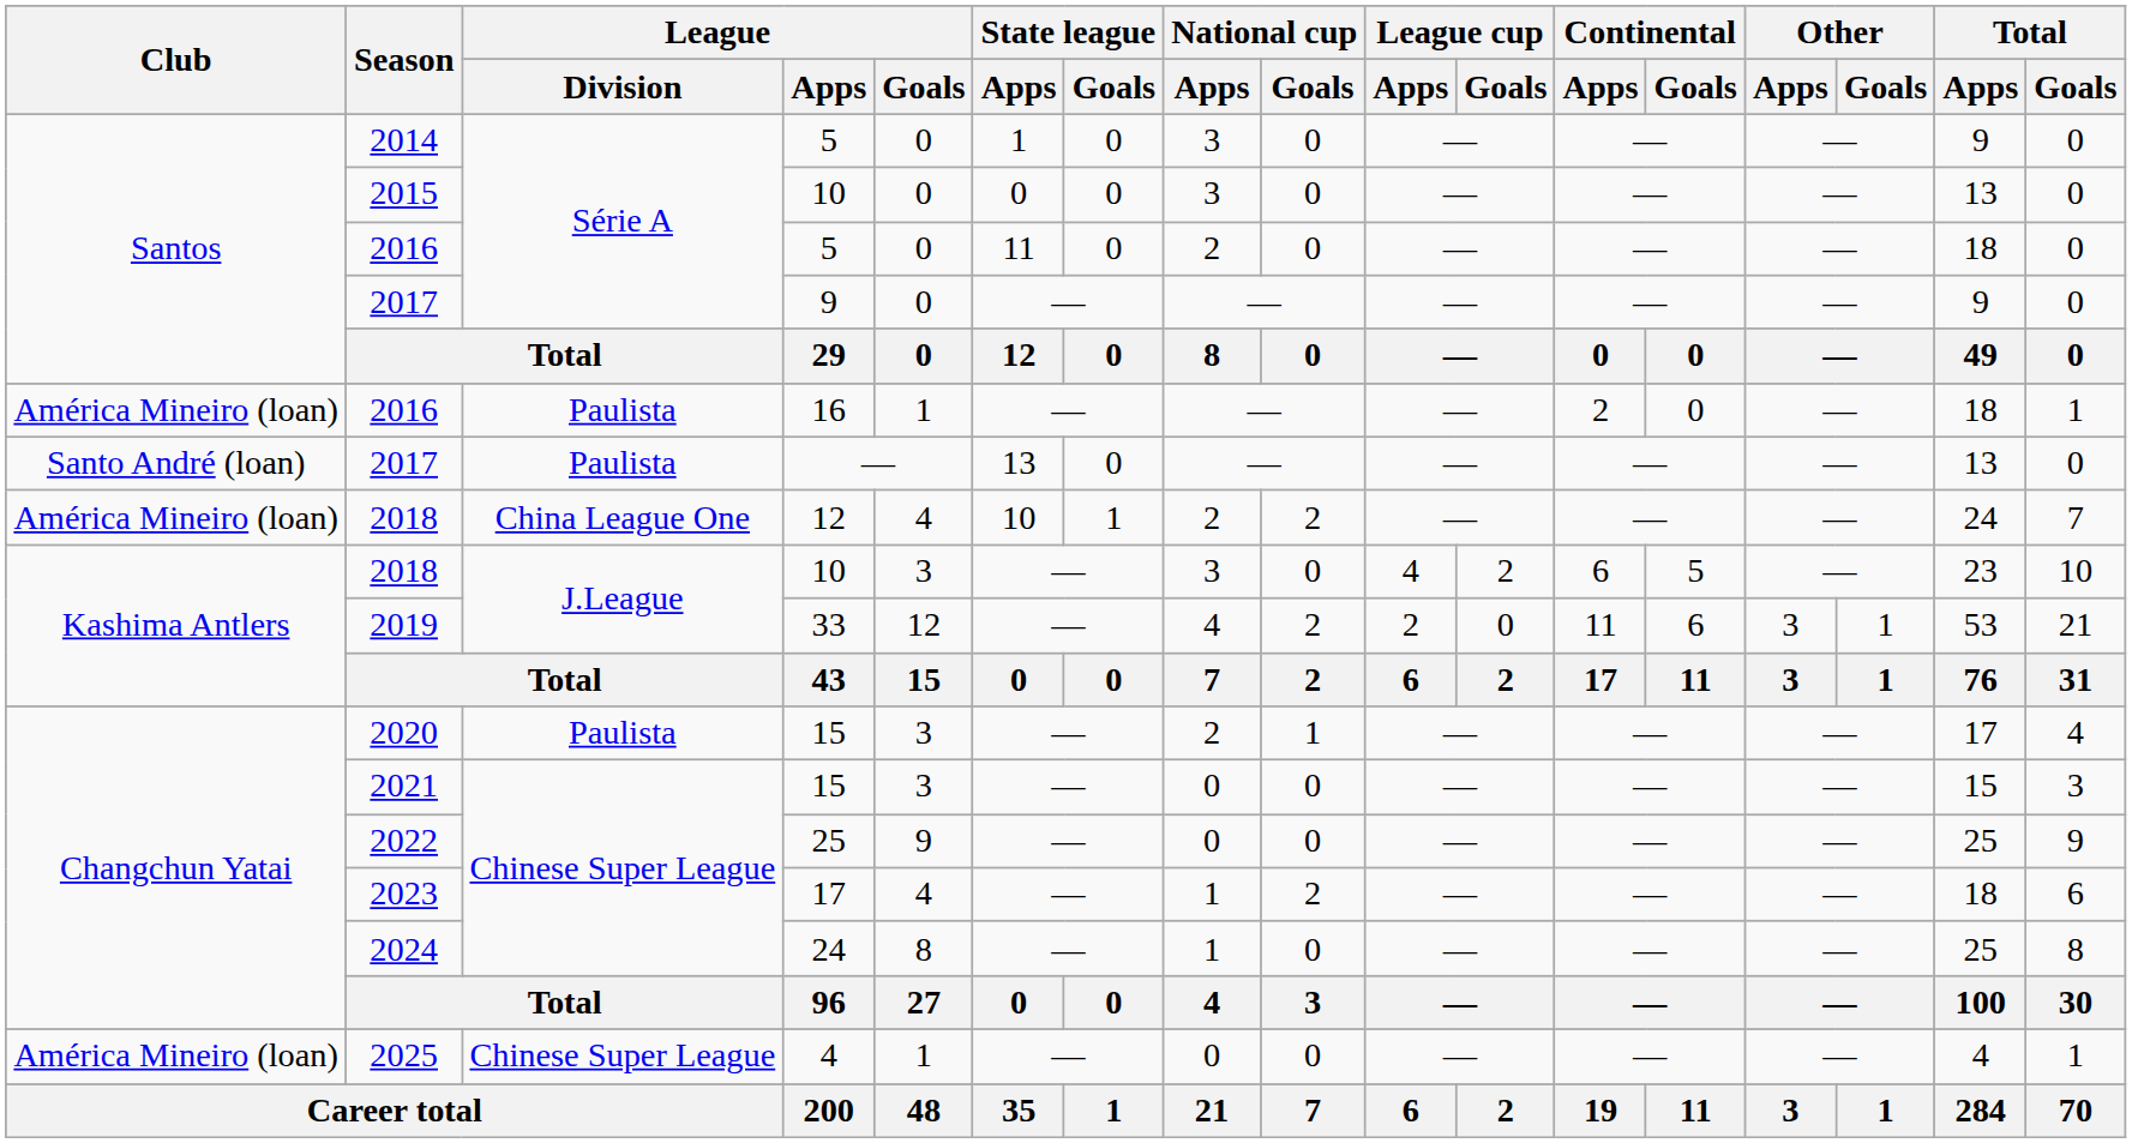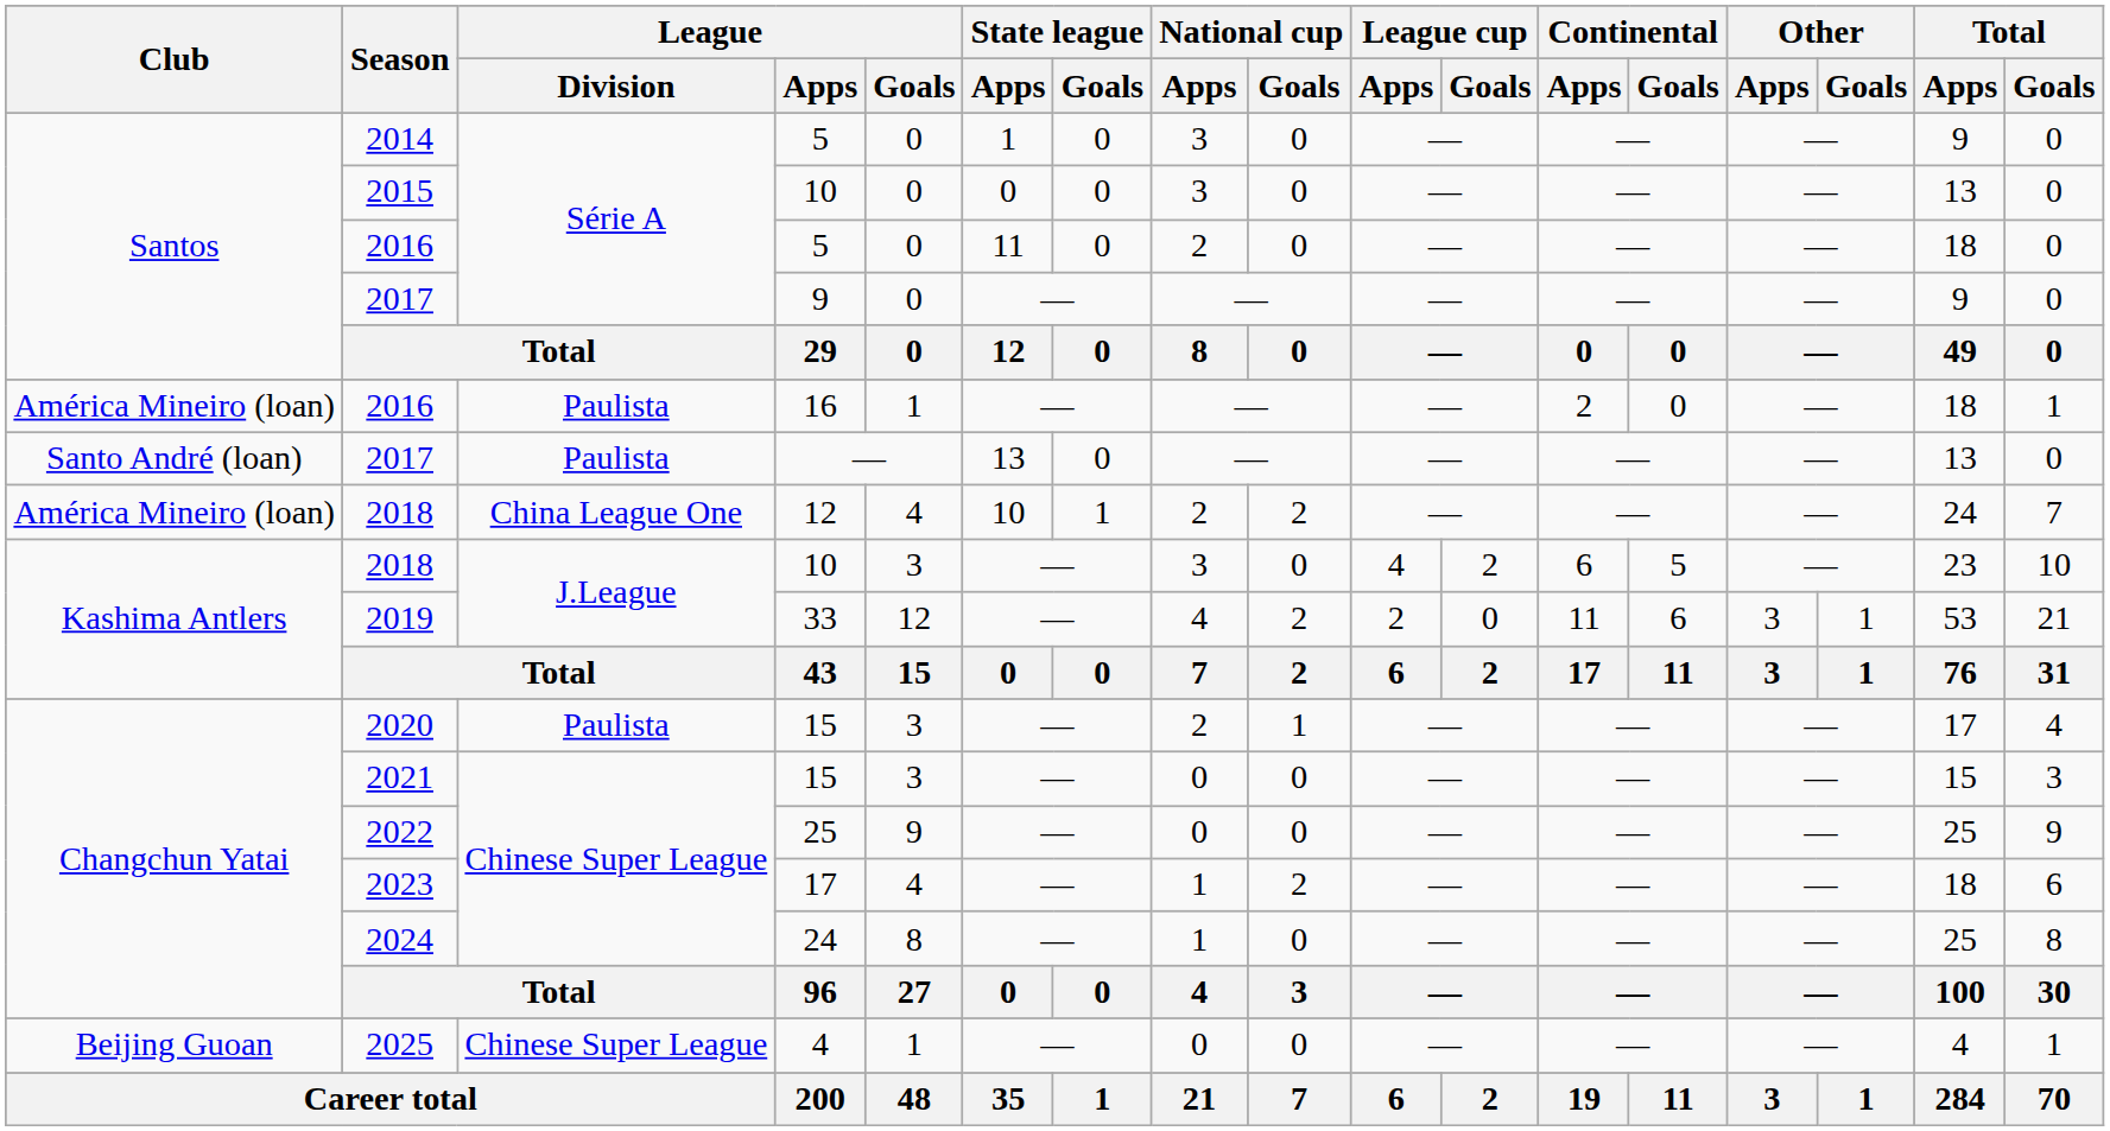 <table class="wikitable" style="text-align: center;">
 <tr>
 <th rowspan="2">Club</th>
 <th rowspan="2">Season</th>
 <th colspan="3">League</th>
 <th colspan="2">State league</th>
 <th colspan="2">National cup</th>
 <th colspan="2">League cup</th>
 <th colspan="2">Continental</th>
 <th colspan="2">Other</th>
 <th colspan="2">Total</th>
 </tr>
 <tr>
 <th>Division</th>
 <th>Apps</th>
 <th>Goals</th>
 <th>Apps</th>
 <th>Goals</th>
 <th>Apps</th>
 <th>Goals</th>
 <th>Apps</th>
 <th>Goals</th>
 <th>Apps</th>
 <th>Goals</th>
 <th>Apps</th>
 <th>Goals</th>
 <th>Apps</th>
 <th>Goals</th>
 </tr>
 <tr>
 <td rowspan="5" valign="center"><a href='#'>Santos</a></td>
 <td><a href='#'>2014</a></td>
 <td rowspan="4"><a href='#'>Série A</a></td>
 <td>5</td>
 <td>0</td>
 <td>1</td>
 <td>0</td>
 <td>3</td>
 <td>0</td>
 <td colspan="2">—</td>
 <td colspan="2">—</td>
 <td colspan="2">—</td>
 <td>9</td>
 <td>0</td>
 </tr>
 <tr>
 <td><a href='#'>2015</a></td>
 <td>10</td>
 <td>0</td>
 <td>0</td>
 <td>0</td>
 <td>3</td>
 <td>0</td>
 <td colspan="2">—</td>
 <td colspan="2">—</td>
 <td colspan="2">—</td>
 <td>13</td>
 <td>0</td>
 </tr>
 <tr>
 <td><a href='#'>2016</a></td>
 <td>5</td>
 <td>0</td>
 <td>11</td>
 <td>0</td>
 <td>2</td>
 <td>0</td>
 <td colspan="2">—</td>
 <td colspan="2">—</td>
 <td colspan="2">—</td>
 <td>18</td>
 <td>0</td>
 </tr>
 <tr>
 <td><a href='#'>2017</a></td>
 <td>9</td>
 <td>0</td>
 <td colspan="2">—</td>
 <td colspan="2">—</td>
 <td colspan="2">—</td>
 <td colspan="2">—</td>
 <td colspan="2">—</td>
 <td>9</td>
 <td>0</td>
 </tr>
 <tr>
 <th colspan="2">Total</th>
 <th>29</th>
 <th>0</th>
 <th>12</th>
 <th>0</th>
 <th>8</th>
 <th>0</th>
 <th colspan="2">—</th>
 <th>0</th>
 <th>0</th>
 <th colspan="2">—</th>
 <th>49</th>
 <th>0</th>
 </tr>
 <tr>
 <td valign="center"><a href='#'>América Mineiro</a> (loan)</td>
 <td><a href='#'>2016</a></td>
 <td><a href='#'>Paulista</a></td>
 <td>16</td>
 <td>1</td>
 <td colspan="2">—</td>
 <td colspan="2">—</td>
 <td colspan="2">—</td>
 <td>2</td>
 <td>0</td>
 <td colspan="2">—</td>
 <td>18</td>
 <td>1</td>
 </tr>
 <tr>
 <td valign="center"><a href='#'>Santo André</a> (loan)</td>
 <td><a href='#'>2017</a></td>
 <td><a href='#'>Paulista</a></td>
 <td colspan="2">—</td>
 <td>13</td>
 <td>0</td>
 <td colspan="2">—</td>
 <td colspan="2">—</td>
 <td colspan="2">—</td>
 <td colspan="2">—</td>
 <td>13</td>
 <td>0</td>
 </tr>
 <tr>
 <td valign="center"><a href='#'>América Mineiro</a> (loan)</td>
 <td><a href='#'>2018</a></td>
 <td><a href='#'>China League One</a></td>
 <td>12</td>
 <td>4</td>
 <td>10</td>
 <td>1</td>
 <td>2</td>
 <td>2</td>
 <td colspan="2">—</td>
 <td colspan="2">—</td>
 <td colspan="2">—</td>
 <td>24</td>
 <td>7</td>
 </tr>
 <tr>
 <td rowspan=3 valign="center"><a href='#'>Kashima Antlers</a></td>
 <td><a href='#'>2018</a></td>
 <td rowspan=2><a href='#'>J.League</a></td>
 <td>10</td>
 <td>3</td>
 <td colspan="2">—</td>
 <td>3</td>
 <td>0</td>
 <td>4</td>
 <td>2</td>
 <td>6</td>
 <td>5</td>
 <td colspan="2">—</td>
 <td>23</td>
 <td>10</td>
 </tr>
 <tr>
 <td><a href='#'>2019</a></td>
 <td>33</td>
 <td>12</td>
 <td colspan="2">—</td>
 <td>4</td>
 <td>2</td>
 <td>2</td>
 <td>0</td>
 <td>11</td>
 <td>6</td>
 <td>3</td>
 <td>1</td>
 <td>53</td>
 <td>21</td>
 </tr>
 <tr>
 <th colspan="2">Total</th>
 <th>43</th>
 <th>15</th>
 <th>0</th>
 <th>0</th>
 <th>7</th>
 <th>2</th>
 <th>6</th>
 <th>2</th>
 <th>17</th>
 <th>11</th>
 <th>3</th>
 <th>1</th>
 <th>76</th>
 <th>31</th>
 </tr>
 <tr>
 <td rowspan="6" valign="center"><a href='#'>Changchun Yatai</a></td>
 <td><a href='#'>2020</a></td>
 <td><a href='#'>Paulista</a></td>
 <td>15</td>
 <td>3</td>
 <td colspan="2">—</td>
 <td>2</td>
 <td>1</td>
 <td colspan="2">—</td>
 <td colspan="2">—</td>
 <td colspan="2">—</td>
 <td>17</td>
 <td>4</td>
 </tr>
 <tr>
 <td><a href='#'>2021</a></td>
 <td rowspan="4"><a href='#'>Chinese Super League</a></td>
 <td>15</td>
 <td>3</td>
 <td colspan="2">—</td>
 <td>0</td>
 <td>0</td>
 <td colspan="2">—</td>
 <td colspan="2">—</td>
 <td colspan="2">—</td>
 <td>15</td>
 <td>3</td>
 </tr>
 <tr>
 <td><a href='#'>2022</a></td>
 <td>25</td>
 <td>9</td>
 <td colspan="2">—</td>
 <td>0</td>
 <td>0</td>
 <td colspan="2">—</td>
 <td colspan="2">—</td>
 <td colspan="2">—</td>
 <td>25</td>
 <td>9</td>
 </tr>
 <tr>
 <td><a href='#'>2023</a></td>
 <td>17</td>
 <td>4</td>
 <td colspan="2">—</td>
 <td>1</td>
 <td>2</td>
 <td colspan="2">—</td>
 <td colspan="2">—</td>
 <td colspan="2">—</td>
 <td>18</td>
 <td>6</td>
 </tr>
 <tr>
 <td><a href='#'>2024</a></td>
 <td>24</td>
 <td>8</td>
 <td colspan="2">—</td>
 <td>1</td>
 <td>0</td>
 <td colspan="2">—</td>
 <td colspan="2">—</td>
 <td colspan="2">—</td>
 <td>25</td>
 <td>8</td>
 </tr>
 <tr>
 <th colspan="2">Total</th>
 <th>96</th>
 <th>27</th>
 <th>0</th>
 <th>0</th>
 <th>4</th>
 <th>3</th>
 <th colspan="2">—</th>
 <th colspan="2">—</th>
 <th colspan="2">—</th>
 <th>100</th>
 <th>30</th>
 </tr>
 <tr>
-<td valign="center"><a href='#'>América Mineiro</a> (loan)</td>
+<td><a href='#'>Beijing Guoan</a></td>
 <td><a href='#'>2025</a></td>
 <td><a href='#'>Chinese Super League</a></td>
 <td>4</td>
 <td>1</td>
 <td colspan="2">—</td>
 <td>0</td>
 <td>0</td>
 <td colspan="2">—</td>
 <td colspan="2">—</td>
 <td colspan="2">—</td>
 <td>4</td>
 <td>1</td>
 </tr>
 <tr>
 <th colspan="3">Career total</th>
 <th>200</th>
 <th>48</th>
 <th>35</th>
 <th>1</th>
 <th>21</th>
 <th>7</th>
 <th>6</th>
 <th>2</th>
 <th>19</th>
 <th>11</th>
 <th>3</th>
 <th>1</th>
 <th>284</th>
 <th>70</th>
 </tr>
 </table>
